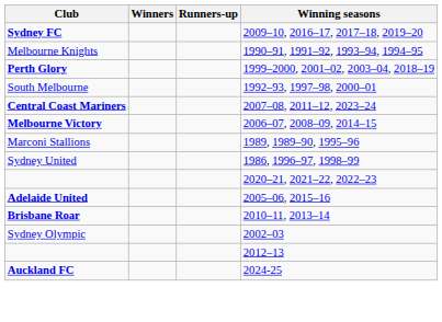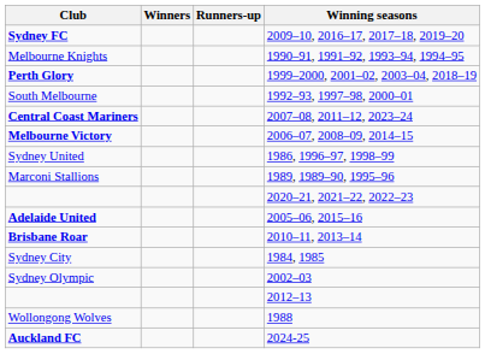 <table class="wikitable">
 <tr>
 <th>Club</th>
 <th>Winners</th>
 <th>Runners-up</th>
 <th>Winning seasons</th>
 </tr>
 <tr>
 <td><strong><a href='#'>Sydney FC</a></strong></td>
 <td></td>
 <td></td>
 <td><a href='#'>2009–10</a>, <a href='#'>2016–17</a>, <a href='#'>2017–18</a>, <a href='#'>2019–20</a></td>
 </tr>
 <tr>
 <td><a href='#'>Melbourne Knights</a></td>
 <td></td>
 <td></td>
 <td><a href='#'>1990–91</a>, <a href='#'>1991–92</a>, <a href='#'>1993–94</a>, <a href='#'>1994–95</a></td>
 </tr>
 <tr>
 <td><strong><a href='#'>Perth Glory</a></strong></td>
 <td></td>
 <td></td>
 <td><a href='#'>1999–2000</a>, <a href='#'>2001–02</a>, <a href='#'>2003–04</a>, <a href='#'>2018–19</a></td>
 </tr>
 <tr>
 <td><a href='#'>South Melbourne</a></td>
 <td></td>
 <td></td>
 <td><a href='#'>1992–93</a>, <a href='#'>1997–98</a>, <a href='#'>2000–01</a></td>
 </tr>
 <tr>
 <td><strong><a href='#'>Central Coast Mariners</a></strong></td>
 <td></td>
 <td></td>
 <td><a href='#'>2007–08</a>, <a href='#'>2011–12</a>, <a href='#'>2023–24</a></td>
 </tr>
 <tr>
 <td><strong><a href='#'>Melbourne Victory</a></strong></td>
 <td></td>
 <td></td>
 <td><a href='#'>2006–07</a>, <a href='#'>2008–09</a>, <a href='#'>2014–15</a></td>
 </tr>
 <tr>
+<td><a href='#'>Sydney United</a></td>
+<td></td>
+<td></td>
+<td><a href='#'>1986</a>, <a href='#'>1996–97</a>, <a href='#'>1998–99</a></td>
+</tr>
+<tr>
 <td><a href='#'>Marconi Stallions</a></td>
 <td></td>
 <td></td>
 <td><a href='#'>1989</a>, <a href='#'>1989–90</a>, <a href='#'>1995–96</a></td>
-</tr>
-<tr>
-<td><a href='#'>Sydney United</a></td>
-<td></td>
-<td></td>
-<td><a href='#'>1986</a>, <a href='#'>1996–97</a>, <a href='#'>1998–99</a></td>
 </tr>
 <tr>
 <td></td>
 <td></td>
 <td></td>
 <td><a href='#'>2020–21</a>, <a href='#'>2021–22</a>, <a href='#'>2022–23</a></td>
 </tr>
 <tr>
 <td><strong><a href='#'>Adelaide United</a></strong></td>
 <td></td>
 <td></td>
 <td><a href='#'>2005–06</a>, <a href='#'>2015–16</a></td>
 </tr>
 <tr>
 <td><strong><a href='#'>Brisbane Roar</a></strong></td>
 <td></td>
 <td></td>
 <td><a href='#'>2010–11</a>, <a href='#'>2013–14</a></td>
 </tr>
 <tr>
+<td><a href='#'>Sydney City</a></td>
+<td></td>
+<td></td>
+<td><a href='#'>1984</a>, <a href='#'>1985</a></td>
+</tr>
+<tr>
 <td><a href='#'>Sydney Olympic</a></td>
 <td></td>
 <td></td>
 <td><a href='#'>2002–03</a></td>
 </tr>
 <tr>
 <td></td>
 <td></td>
 <td></td>
 <td><a href='#'>2012–13</a></td>
 </tr>
 <tr>
+<td><a href='#'>Wollongong Wolves</a></td>
+<td></td>
+<td></td>
+<td><a href='#'>1988</a></td>
+</tr>
+<tr>
 <td><strong><a href='#'>Auckland FC</a></strong></td>
 <td></td>
 <td></td>
 <td><a href='#'>2024-25</a></td>
 </tr>
 </table>
